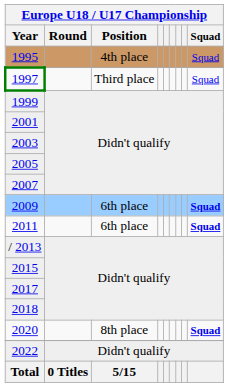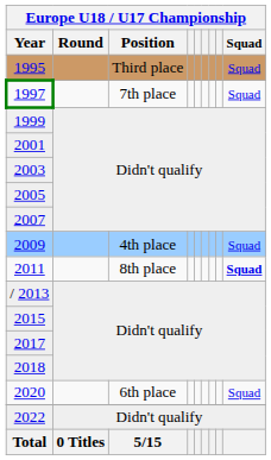 <table class="wikitable" style="text-align: center;">
 <tr>
 <th colspan=9><a href='#'>Europe U18 / U17 Championship</a></th>
 </tr>
 <tr>
 <th>Year</th>
 <th>Round</th>
 <th>Position</th>
 <th></th>
 <th></th>
 <th></th>
 <th></th>
 <th></th>
 <th><small>Squad</small></th>
 </tr>
 <tr bgcolor=#cc9966>
 <td> <a href='#'>1995</a></td>
 <td></td>
-<td>4th place</td>
+<td>Third place</td>
 <td></td>
 <td></td>
 <td></td>
 <td></td>
 <td></td>
 <td><small> <a href='#'>Squad</a></small></td>
 </tr>
 <tr>
 <td style="border:3px solid green"> <a href='#'>1997</a></td>
 <td></td>
-<td>Third place</td>
+<td>7th place</td>
 <td></td>
 <td></td>
 <td></td>
 <td></td>
 <td></td>
 <td><small> <a href='#'>Squad</a></small></td>
 </tr>
 <tr bgcolor="efefef">
 <td> <a href='#'>1999</a></td>
 <td colspan=8 rowspan=5>Didn't qualify</td>
 </tr>
 <tr bgcolor="efefef">
 <td> <a href='#'>2001</a></td>
 </tr>
 <tr bgcolor="efefef">
 <td> <a href='#'>2003</a></td>
 </tr>
 <tr bgcolor="efefef">
 <td> <a href='#'>2005</a></td>
 </tr>
 <tr bgcolor="efefef">
 <td> <a href='#'>2007</a></td>
 </tr>
 <tr bgcolor=#9acdff>
 <td> <a href='#'>2009</a></td>
 <td></td>
-<td>6th place</td>
+<td>4th place</td>
 <td></td>
 <td></td>
 <td></td>
 <td></td>
 <td></td>
-<td><strong><small> <a href='#'>Squad</a></small></strong></td>
+<td><small> <a href='#'>Squad</a></small></td>
 </tr>
 <tr>
 <td> <a href='#'>2011</a></td>
 <td></td>
-<td>6th place</td>
+<td>8th place</td>
 <td></td>
 <td></td>
 <td></td>
 <td></td>
 <td></td>
 <td><strong><small> <a href='#'>Squad</a></small></strong></td>
 </tr>
 <tr bgcolor="efefef">
 <td>/ <a href='#'>2013</a></td>
 <td colspan="8" rowspan="4">Didn't qualify</td>
 </tr>
 <tr bgcolor="efefef">
 <td> <a href='#'>2015</a></td>
 </tr>
 <tr bgcolor="efefef">
 <td> <a href='#'>2017</a></td>
 </tr>
 <tr bgcolor="efefef">
 <td> <a href='#'>2018</a></td>
 </tr>
 <tr>
 <td> <a href='#'>2020</a></td>
 <td></td>
-<td>8th place</td>
+<td>6th place</td>
 <td></td>
 <td></td>
 <td></td>
 <td></td>
 <td></td>
-<td><strong><small> <a href='#'>Squad</a></small></strong></td>
+<td><small> <a href='#'>Squad</a></small></td>
 </tr>
 <tr>
 </tr>
 <tr bgcolor="efefef">
 <td> <a href='#'>2022</a></td>
 <td colspan=8>Didn't qualify</td>
 </tr>
 <tr>
 <th>Total</th>
 <th>0 Titles</th>
 <th>5/15</th>
 <th></th>
 <th></th>
 <th></th>
 <th></th>
 <th></th>
 <th></th>
 </tr>
 </table>
